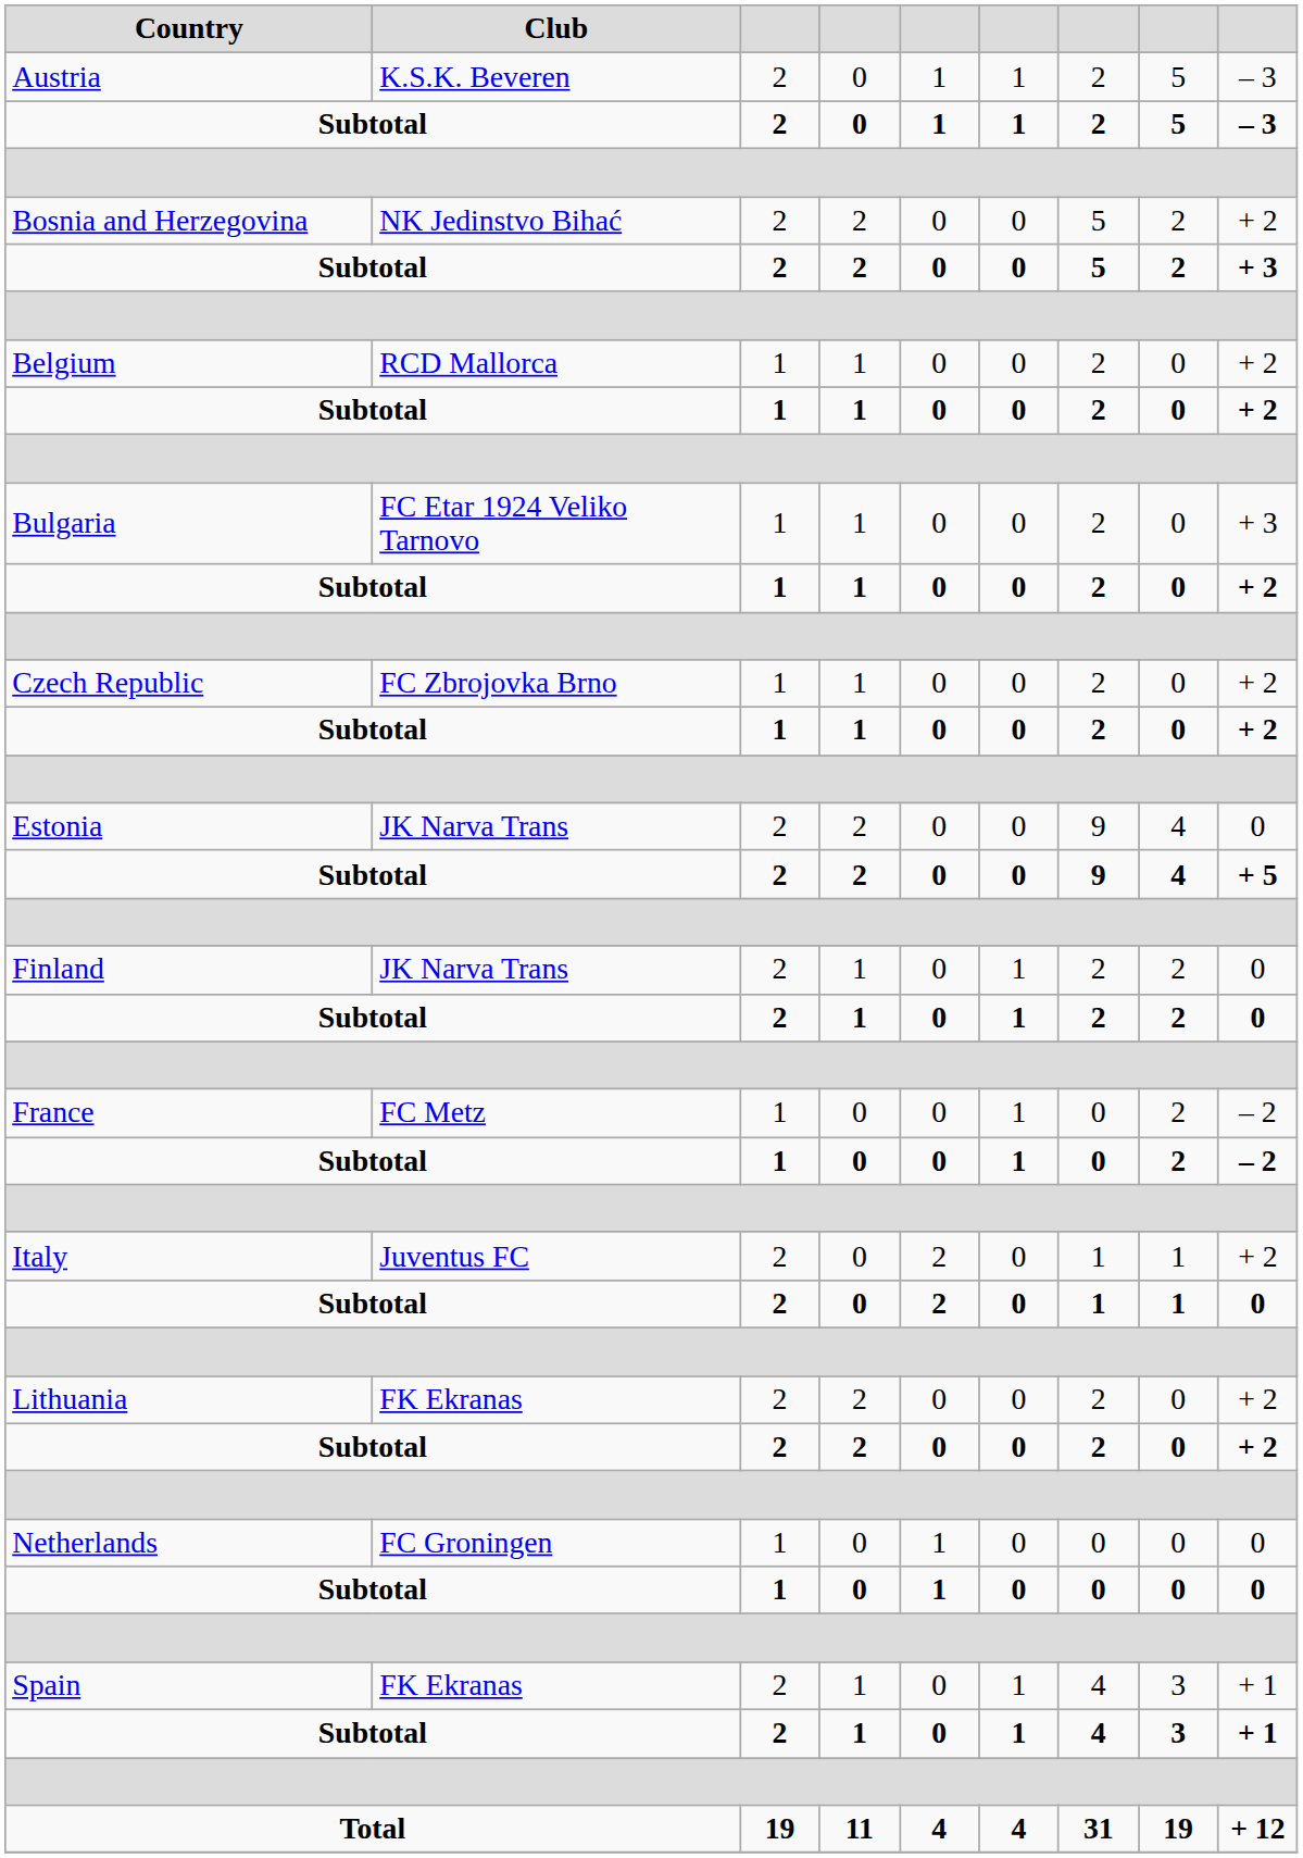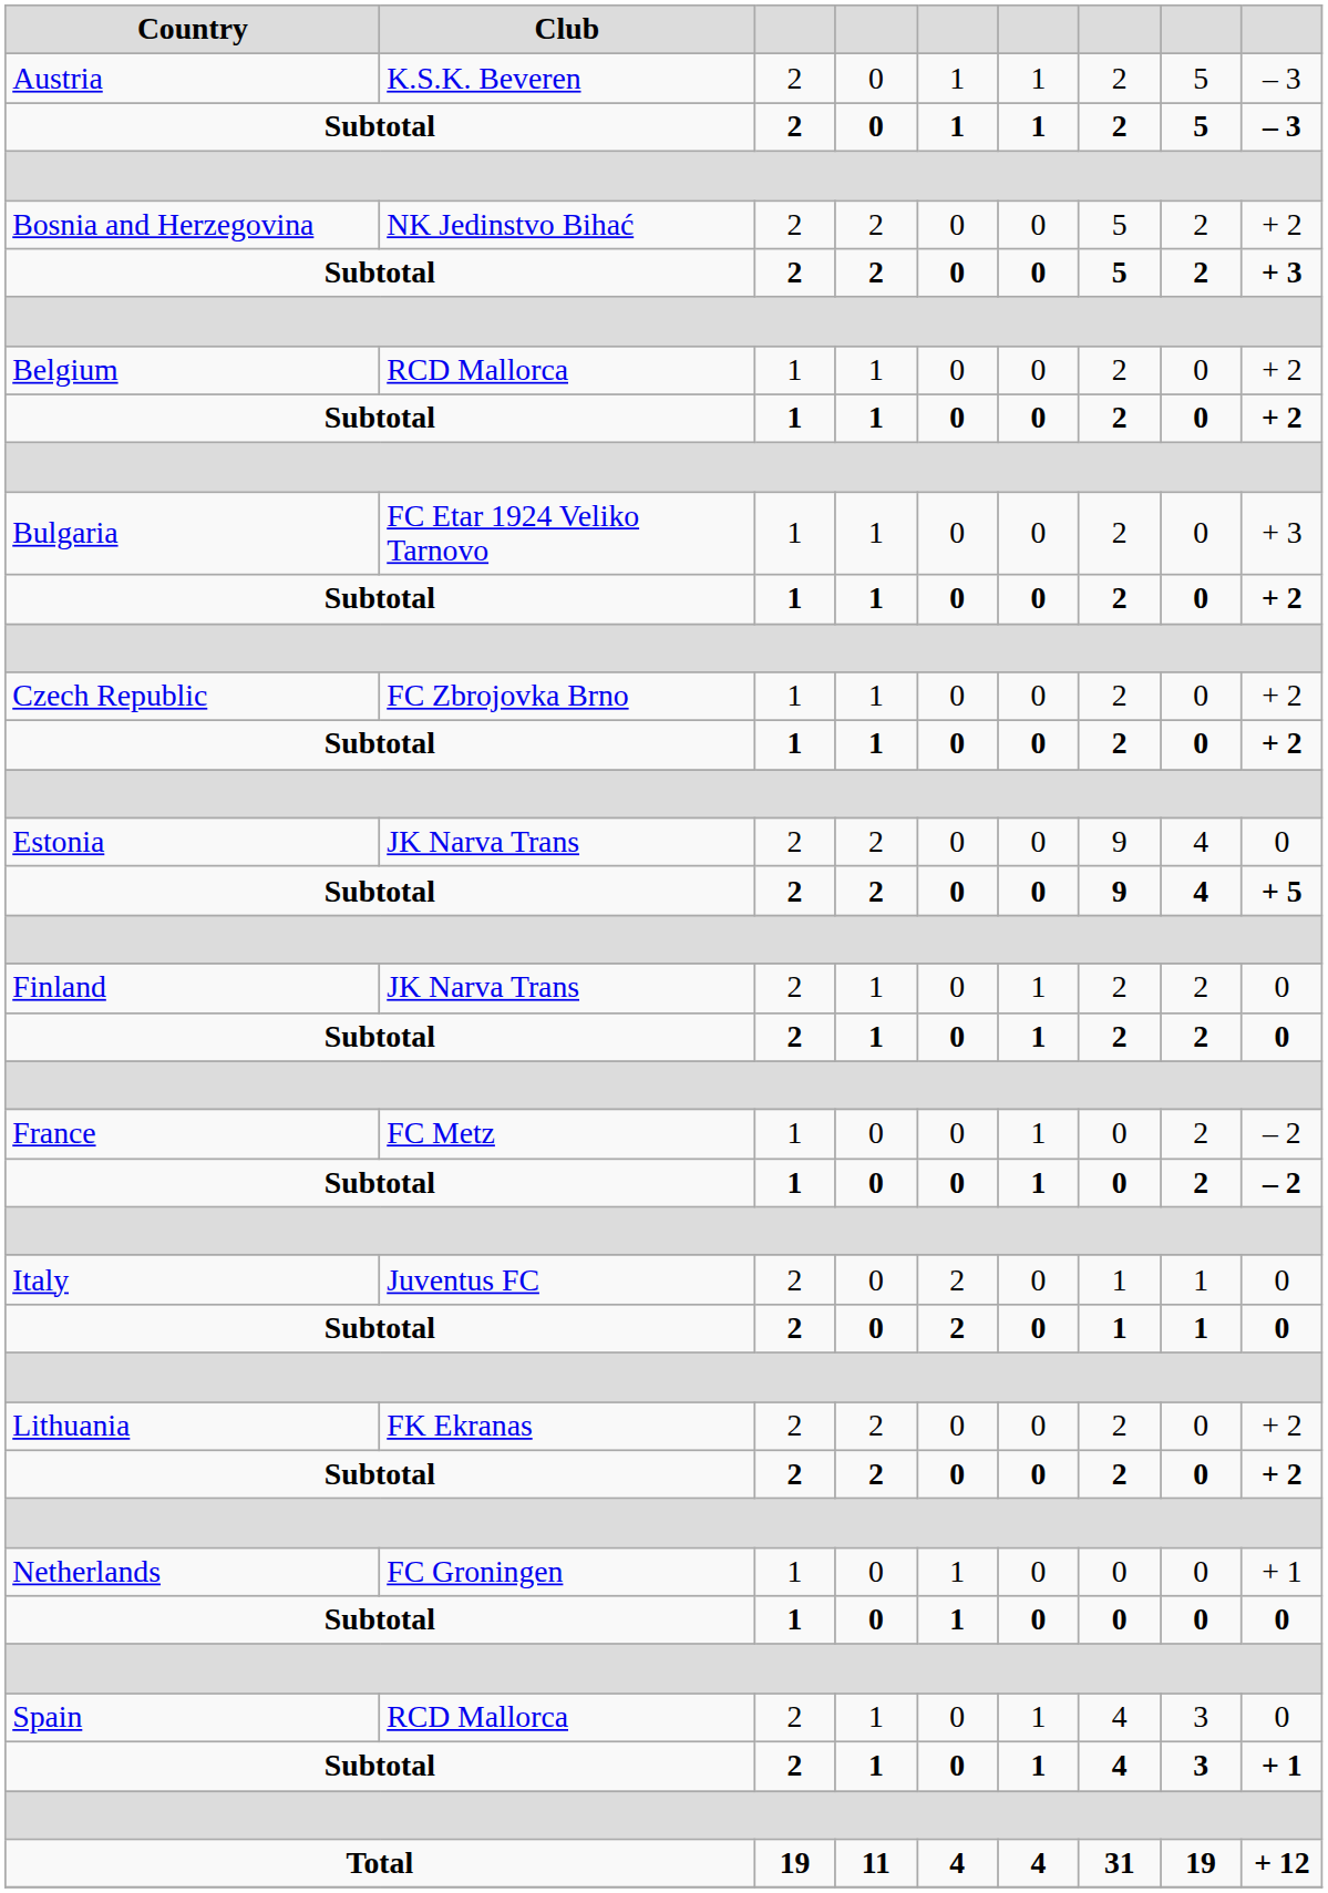 <table class="wikitable" style="text-align: center;">
 <tr>
 <th width="188" style="background:#DCDCDC">Country</th>
 <th width="188" style="background:#DCDCDC">Club</th>
 <th width="35" style="background:#DCDCDC"></th>
 <th width="35" style="background:#DCDCDC"></th>
 <th width="35" style="background:#DCDCDC"></th>
 <th width="35" style="background:#DCDCDC"></th>
 <th width="35" style="background:#DCDCDC"></th>
 <th width="35" style="background:#DCDCDC"></th>
 <th width="35" style="background:#DCDCDC"></th>
 </tr>
 <tr>
 <td align=left> <a href='#'>Austria</a></td>
 <td align=left><a href='#'>K.S.K. Beveren</a></td>
 <td>2</td>
 <td>0</td>
 <td>1</td>
 <td>1</td>
 <td>2</td>
 <td>5</td>
 <td>– 3</td>
 </tr>
 <tr>
 <td colspan=2 align-"center"><strong>Subtotal</strong></td>
 <td><strong>2</strong></td>
 <td><strong>0</strong></td>
 <td><strong>1</strong></td>
 <td><strong>1</strong></td>
 <td><strong>2</strong></td>
 <td><strong>5</strong></td>
 <td><strong>– 3</strong></td>
 </tr>
 <tr>
 <th colspan=9 height="18" style="background:#DCDCDC"></th>
 </tr>
 <tr>
 <td align=left> <a href='#'>Bosnia and Herzegovina</a></td>
 <td align=left><a href='#'>NK Jedinstvo Bihać</a></td>
 <td>2</td>
 <td>2</td>
 <td>0</td>
 <td>0</td>
 <td>5</td>
 <td>2</td>
 <td>+ 2</td>
 </tr>
 <tr>
 <td colspan=2 align-"center"><strong>Subtotal</strong></td>
 <td><strong>2</strong></td>
 <td><strong>2</strong></td>
 <td><strong>0</strong></td>
 <td><strong>0</strong></td>
 <td><strong>5</strong></td>
 <td><strong>2</strong></td>
 <td><strong>+ 3</strong></td>
 </tr>
 <tr>
 <th colspan=9 height="18" style="background:#DCDCDC"></th>
 </tr>
 <tr>
 <td align=left> <a href='#'>Belgium</a></td>
 <td align=left><a href='#'>RCD Mallorca</a></td>
 <td>1</td>
 <td>1</td>
 <td>0</td>
 <td>0</td>
 <td>2</td>
 <td>0</td>
 <td>+ 2</td>
 </tr>
 <tr>
 <td colspan=2 align-"center"><strong>Subtotal</strong></td>
 <td><strong>1</strong></td>
 <td><strong>1</strong></td>
 <td><strong>0</strong></td>
 <td><strong>0</strong></td>
 <td><strong>2</strong></td>
 <td><strong>0</strong></td>
 <td><strong>+ 2</strong></td>
 </tr>
 <tr>
 <th colspan=9 height="18" style="background:#DCDCDC"></th>
 </tr>
 <tr>
 <td align=left> <a href='#'>Bulgaria</a></td>
 <td align=left><a href='#'>FC Etar 1924 Veliko Tarnovo</a></td>
 <td>1</td>
 <td>1</td>
 <td>0</td>
 <td>0</td>
 <td>2</td>
 <td>0</td>
 <td>+ 3</td>
 </tr>
 <tr>
 <td colspan=2 align-"center"><strong>Subtotal</strong></td>
 <td><strong>1</strong></td>
 <td><strong>1</strong></td>
 <td><strong>0</strong></td>
 <td><strong>0</strong></td>
 <td><strong>2</strong></td>
 <td><strong>0</strong></td>
 <td><strong>+ 2</strong></td>
 </tr>
 <tr>
 <th colspan=9 height="18" style="background:#DCDCDC"></th>
 </tr>
 <tr>
 <td align=left> <a href='#'>Czech Republic</a></td>
 <td align=left><a href='#'>FC Zbrojovka Brno</a></td>
 <td>1</td>
 <td>1</td>
 <td>0</td>
 <td>0</td>
 <td>2</td>
 <td>0</td>
 <td>+ 2</td>
 </tr>
 <tr>
 <td colspan=2 align-"center"><strong>Subtotal</strong></td>
 <td><strong>1</strong></td>
 <td><strong>1</strong></td>
 <td><strong>0</strong></td>
 <td><strong>0</strong></td>
 <td><strong>2</strong></td>
 <td><strong>0</strong></td>
 <td><strong>+ 2</strong></td>
 </tr>
 <tr>
 <th colspan=9 height="18" style="background:#DCDCDC"></th>
 </tr>
 <tr>
 <td align=left> <a href='#'>Estonia</a></td>
 <td align=left><a href='#'>JK Narva Trans</a></td>
 <td>2</td>
 <td>2</td>
 <td>0</td>
 <td>0</td>
 <td>9</td>
 <td>4</td>
 <td>0</td>
 </tr>
 <tr>
 <td colspan=2 align-"center"><strong>Subtotal</strong></td>
 <td><strong>2</strong></td>
 <td><strong>2</strong></td>
 <td><strong>0</strong></td>
 <td><strong>0</strong></td>
 <td><strong>9</strong></td>
 <td><strong>4</strong></td>
 <td><strong>+ 5</strong></td>
 </tr>
 <tr>
 <th colspan=9 height="18" style="background:#DCDCDC"></th>
 </tr>
 <tr>
 <td align=left> <a href='#'>Finland</a></td>
 <td align=left><a href='#'>JK Narva Trans</a></td>
 <td>2</td>
 <td>1</td>
 <td>0</td>
 <td>1</td>
 <td>2</td>
 <td>2</td>
 <td>0</td>
 </tr>
 <tr>
 <td colspan=2 align-"center"><strong>Subtotal</strong></td>
 <td><strong>2</strong></td>
 <td><strong>1</strong></td>
 <td><strong>0</strong></td>
 <td><strong>1</strong></td>
 <td><strong>2</strong></td>
 <td><strong>2</strong></td>
 <td><strong>0</strong></td>
 </tr>
 <tr>
 <th colspan=9 height="18" style="background:#DCDCDC"></th>
 </tr>
 <tr>
 <td align=left> <a href='#'>France</a></td>
 <td align=left><a href='#'>FC Metz</a></td>
 <td>1</td>
 <td>0</td>
 <td>0</td>
 <td>1</td>
 <td>0</td>
 <td>2</td>
 <td>– 2</td>
 </tr>
 <tr>
 <td colspan=2 align-"center"><strong>Subtotal</strong></td>
 <td><strong>1</strong></td>
 <td><strong>0</strong></td>
 <td><strong>0</strong></td>
 <td><strong>1</strong></td>
 <td><strong>0</strong></td>
 <td><strong>2</strong></td>
 <td><strong>– 2</strong></td>
 </tr>
 <tr>
 <th colspan=9 height="18" style="background:#DCDCDC"></th>
 </tr>
 <tr>
 <td align=left> <a href='#'>Italy</a></td>
 <td align=left><a href='#'>Juventus FC</a></td>
 <td>2</td>
 <td>0</td>
 <td>2</td>
 <td>0</td>
 <td>1</td>
 <td>1</td>
-<td>+ 2</td>
+<td>0</td>
 </tr>
 <tr>
 <td colspan=2 align-"center"><strong>Subtotal</strong></td>
 <td><strong>2</strong></td>
 <td><strong>0</strong></td>
 <td><strong>2</strong></td>
 <td><strong>0</strong></td>
 <td><strong>1</strong></td>
 <td><strong>1</strong></td>
 <td><strong>0</strong></td>
 </tr>
 <tr>
 <th colspan=9 height="18" style="background:#DCDCDC"></th>
 </tr>
 <tr>
 <td align=left> <a href='#'>Lithuania</a></td>
 <td align=left><a href='#'>FK Ekranas</a></td>
 <td>2</td>
 <td>2</td>
 <td>0</td>
 <td>0</td>
 <td>2</td>
 <td>0</td>
 <td>+ 2</td>
 </tr>
 <tr>
 <td colspan=2 align-"center"><strong>Subtotal</strong></td>
 <td><strong>2</strong></td>
 <td><strong>2</strong></td>
 <td><strong>0</strong></td>
 <td><strong>0</strong></td>
 <td><strong>2</strong></td>
 <td><strong>0</strong></td>
 <td><strong>+ 2</strong></td>
 </tr>
 <tr>
 <th colspan=9 height="18" style="background:#DCDCDC"></th>
 </tr>
 <tr>
 <td align=left> <a href='#'>Netherlands</a></td>
 <td align=left><a href='#'>FC Groningen</a></td>
 <td>1</td>
 <td>0</td>
 <td>1</td>
 <td>0</td>
 <td>0</td>
 <td>0</td>
-<td>0</td>
+<td>+ 1</td>
 </tr>
 <tr>
 <td colspan=2 align-"center"><strong>Subtotal</strong></td>
 <td><strong>1</strong></td>
 <td><strong>0</strong></td>
 <td><strong>1</strong></td>
 <td><strong>0</strong></td>
 <td><strong>0</strong></td>
 <td><strong>0</strong></td>
 <td><strong>0</strong></td>
 </tr>
 <tr>
 <th colspan=9 height="18" style="background:#DCDCDC"></th>
 </tr>
 <tr>
 <td align=left> <a href='#'>Spain</a></td>
-<td align=left><a href='#'>FK Ekranas</a></td>
+<td align=left><a href='#'>RCD Mallorca</a></td>
 <td>2</td>
 <td>1</td>
 <td>0</td>
 <td>1</td>
 <td>4</td>
 <td>3</td>
-<td>+ 1</td>
+<td>0</td>
 </tr>
 <tr>
 <td colspan=2 align-"center"><strong>Subtotal</strong></td>
 <td><strong>2</strong></td>
 <td><strong>1</strong></td>
 <td><strong>0</strong></td>
 <td><strong>1</strong></td>
 <td><strong>4</strong></td>
 <td><strong>3</strong></td>
 <td><strong>+ 1</strong></td>
 </tr>
 <tr>
 <th colspan=9 height="18" style="background:#DCDCDC"></th>
 </tr>
 <tr>
 <td colspan=2 align-"center"><strong>Total</strong></td>
 <td><strong>19</strong></td>
 <td><strong>11</strong></td>
 <td><strong>4</strong></td>
 <td><strong>4</strong></td>
 <td><strong>31</strong></td>
 <td><strong>19</strong></td>
 <td><strong>+ 12</strong></td>
 </tr>
 <tr>
 </tr>
 </table>
